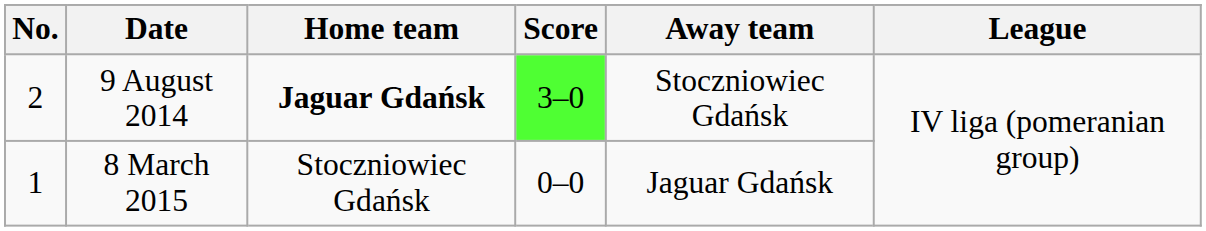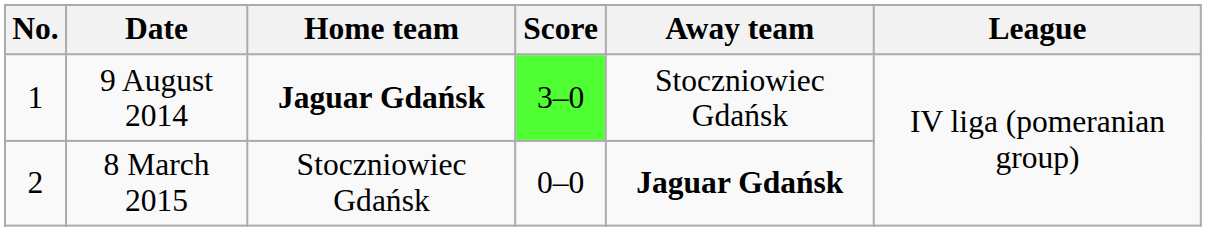 <table class="wikitable" style="text-align: center">
 <tr>
 <th>No.</th>
 <th>Date</th>
 <th>Home team</th>
 <th>Score</th>
 <th>Away team</th>
 <th>League</th>
 </tr>
 <tr>
-<td>2</td>
+<td>1</td>
 <td>9 August 2014</td>
 <td><strong>Jaguar Gdańsk</strong></td>
 <td bgcolor=4FFF33>3–0</td>
 <td>Stoczniowiec Gdańsk</td>
 <td rowspan=2>IV liga (pomeranian group)</td>
 </tr>
 <tr>
-<td>1</td>
+<td>2</td>
 <td>8 March 2015</td>
 <td>Stoczniowiec Gdańsk</td>
 <td>0–0</td>
-<td>Jaguar Gdańsk</td>
+<td><strong>Jaguar Gdańsk</strong></td>
 </tr>
 </table>
